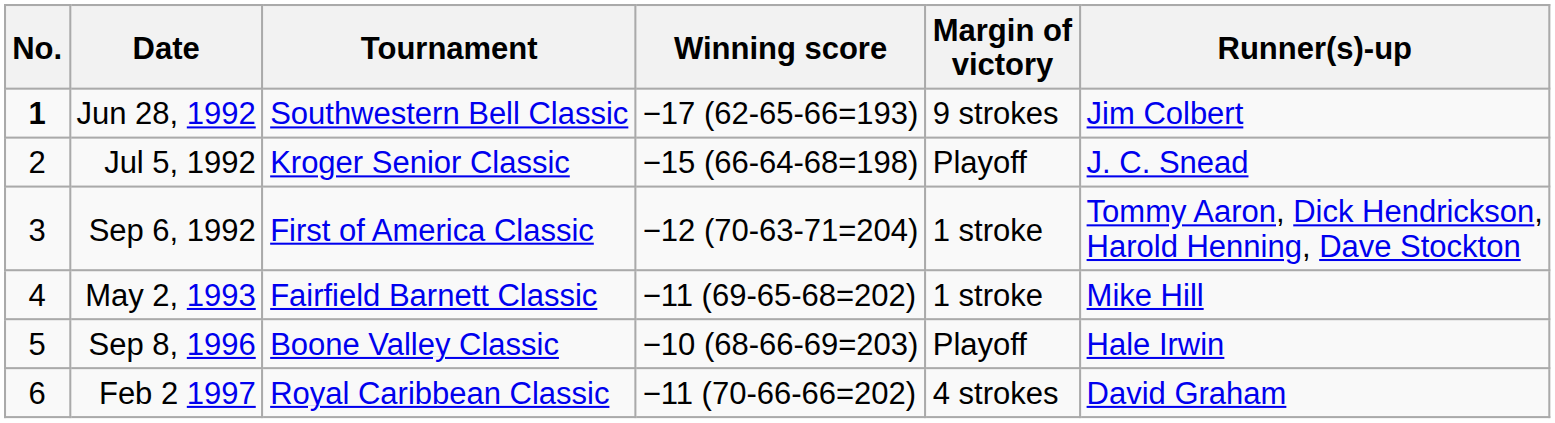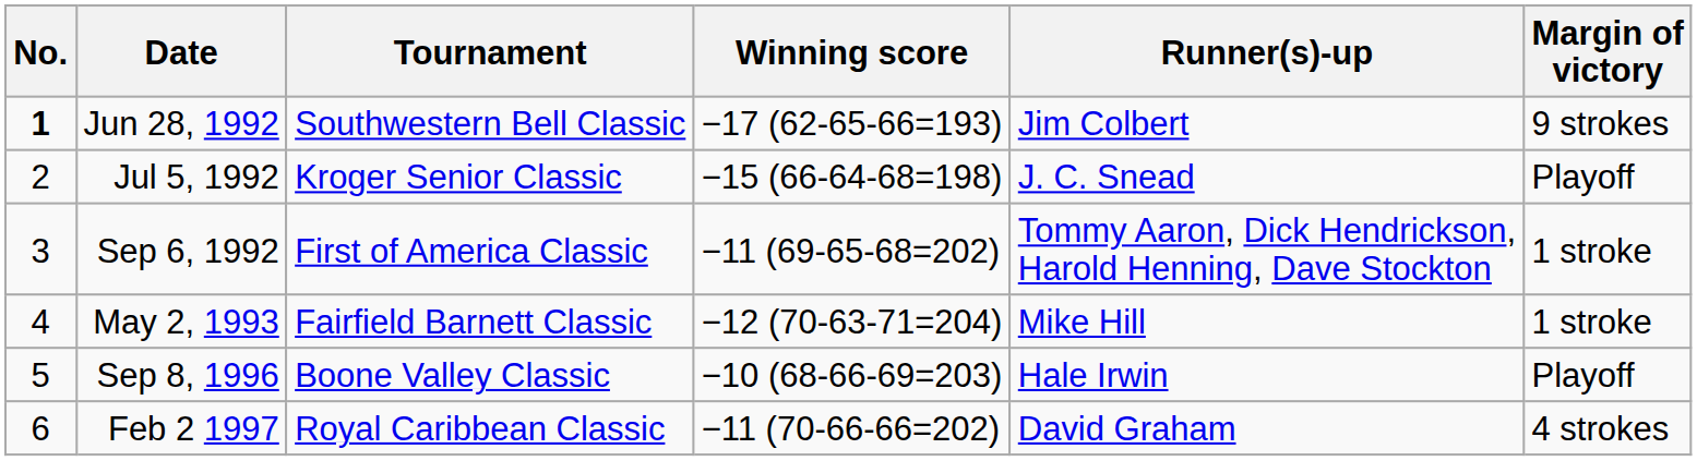 <table class="wikitable" style="font-size:95%;">
 <tr>
 <th>No.</th>
 <th>Date</th>
 <th>Tournament</th>
 <th>Winning score</th>
+<th>Runner(s)-up</th>
 <th>Margin of<br>victory</th>
-<th>Runner(s)-up</th>
 </tr>
 <tr>
 <td align=center><strong>1</strong></td>
 <td align=right>Jun 28, <a href='#'>1992</a></td>
 <td><a href='#'>Southwestern Bell Classic</a></td>
 <td>−17 (62-65-66=193)</td>
+<td> <a href='#'>Jim Colbert</a></td>
 <td>9 strokes</td>
-<td> <a href='#'>Jim Colbert</a></td>
 </tr>
 <tr>
 <td align=center>2</td>
 <td align=right>Jul 5, 1992</td>
 <td><a href='#'>Kroger Senior Classic</a></td>
 <td>−15 (66-64-68=198)</td>
+<td> <a href='#'>J. C. Snead</a></td>
 <td>Playoff</td>
-<td> <a href='#'>J. C. Snead</a></td>
 </tr>
 <tr>
 <td align=center>3</td>
 <td align=right>Sep 6, 1992</td>
 <td><a href='#'>First of America Classic</a></td>
-<td>−12 (70-63-71=204)</td>
+<td>−11 (69-65-68=202)</td>
+<td> <a href='#'>Tommy Aaron</a>,  <a href='#'>Dick Hendrickson</a>,<br> <a href='#'>Harold Henning</a>,  <a href='#'>Dave Stockton</a></td>
 <td>1 stroke</td>
-<td> <a href='#'>Tommy Aaron</a>,  <a href='#'>Dick Hendrickson</a>,<br> <a href='#'>Harold Henning</a>,  <a href='#'>Dave Stockton</a></td>
 </tr>
 <tr>
 <td align=center>4</td>
 <td align=right>May 2, <a href='#'>1993</a></td>
 <td><a href='#'>Fairfield Barnett Classic</a></td>
-<td>−11 (69-65-68=202)</td>
+<td>−12 (70-63-71=204)</td>
+<td> <a href='#'>Mike Hill</a></td>
 <td>1 stroke</td>
-<td> <a href='#'>Mike Hill</a></td>
 </tr>
 <tr>
 <td align=center>5</td>
 <td align=right>Sep 8, <a href='#'>1996</a></td>
 <td><a href='#'>Boone Valley Classic</a></td>
 <td>−10 (68-66-69=203)</td>
+<td> <a href='#'>Hale Irwin</a></td>
 <td>Playoff</td>
-<td> <a href='#'>Hale Irwin</a></td>
 </tr>
 <tr>
 <td align=center>6</td>
 <td align=right>Feb 2 <a href='#'>1997</a></td>
 <td><a href='#'>Royal Caribbean Classic</a></td>
 <td>−11 (70-66-66=202)</td>
+<td> <a href='#'>David Graham</a></td>
 <td>4 strokes</td>
-<td> <a href='#'>David Graham</a></td>
 </tr>
 </table>
